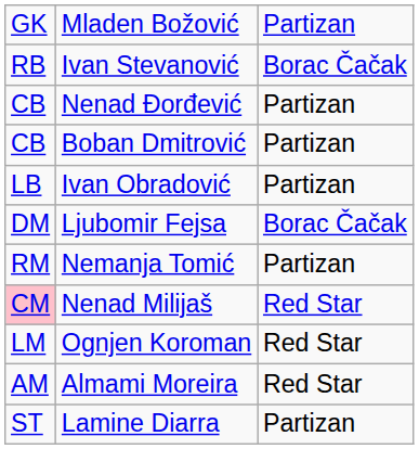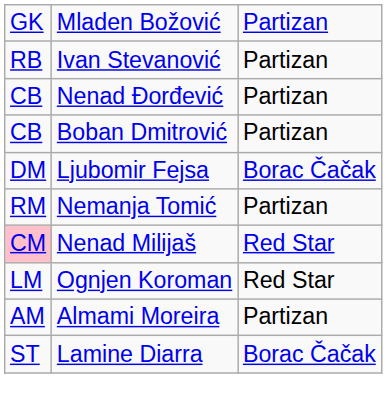 <table class="wikitable">
 <tr>
 <td><a href='#'>GK</a></td>
 <td><a href='#'>Mladen Božović</a></td>
 <td><a href='#'>Partizan</a></td>
 </tr>
 <tr>
 <td><a href='#'>RB</a></td>
 <td><a href='#'>Ivan Stevanović</a></td>
-<td><a href='#'>Borac Čačak</a></td>
+<td>Partizan</td>
 </tr>
 <tr>
 <td><a href='#'>CB</a></td>
 <td><a href='#'>Nenad Đorđević</a></td>
 <td>Partizan</td>
 </tr>
 <tr>
 <td><a href='#'>CB</a></td>
 <td><a href='#'>Boban Dmitrović</a></td>
-<td>Partizan</td>
-</tr>
-<tr>
-<td><a href='#'>LB</a></td>
-<td><a href='#'>Ivan Obradović</a></td>
 <td>Partizan</td>
 </tr>
 <tr>
 <td><a href='#'>DM</a></td>
 <td><a href='#'>Ljubomir Fejsa</a></td>
 <td><a href='#'>Borac Čačak</a></td>
 </tr>
 <tr>
 <td><a href='#'>RM</a></td>
 <td><a href='#'>Nemanja Tomić</a></td>
 <td>Partizan</td>
 </tr>
 <tr>
 <td style="background: pink;"><a href='#'>CM</a></td>
 <td><a href='#'>Nenad Milijaš</a></td>
 <td><a href='#'>Red Star</a></td>
 </tr>
 <tr>
 <td><a href='#'>LM</a></td>
 <td><a href='#'>Ognjen Koroman</a></td>
 <td>Red Star</td>
 </tr>
 <tr>
 <td><a href='#'>AM</a></td>
 <td><a href='#'>Almami Moreira</a></td>
-<td>Red Star</td>
+<td>Partizan</td>
 </tr>
 <tr>
 <td><a href='#'>ST</a></td>
 <td><a href='#'>Lamine Diarra</a></td>
-<td>Partizan</td>
+<td><a href='#'>Borac Čačak</a></td>
 </tr>
 </table>
